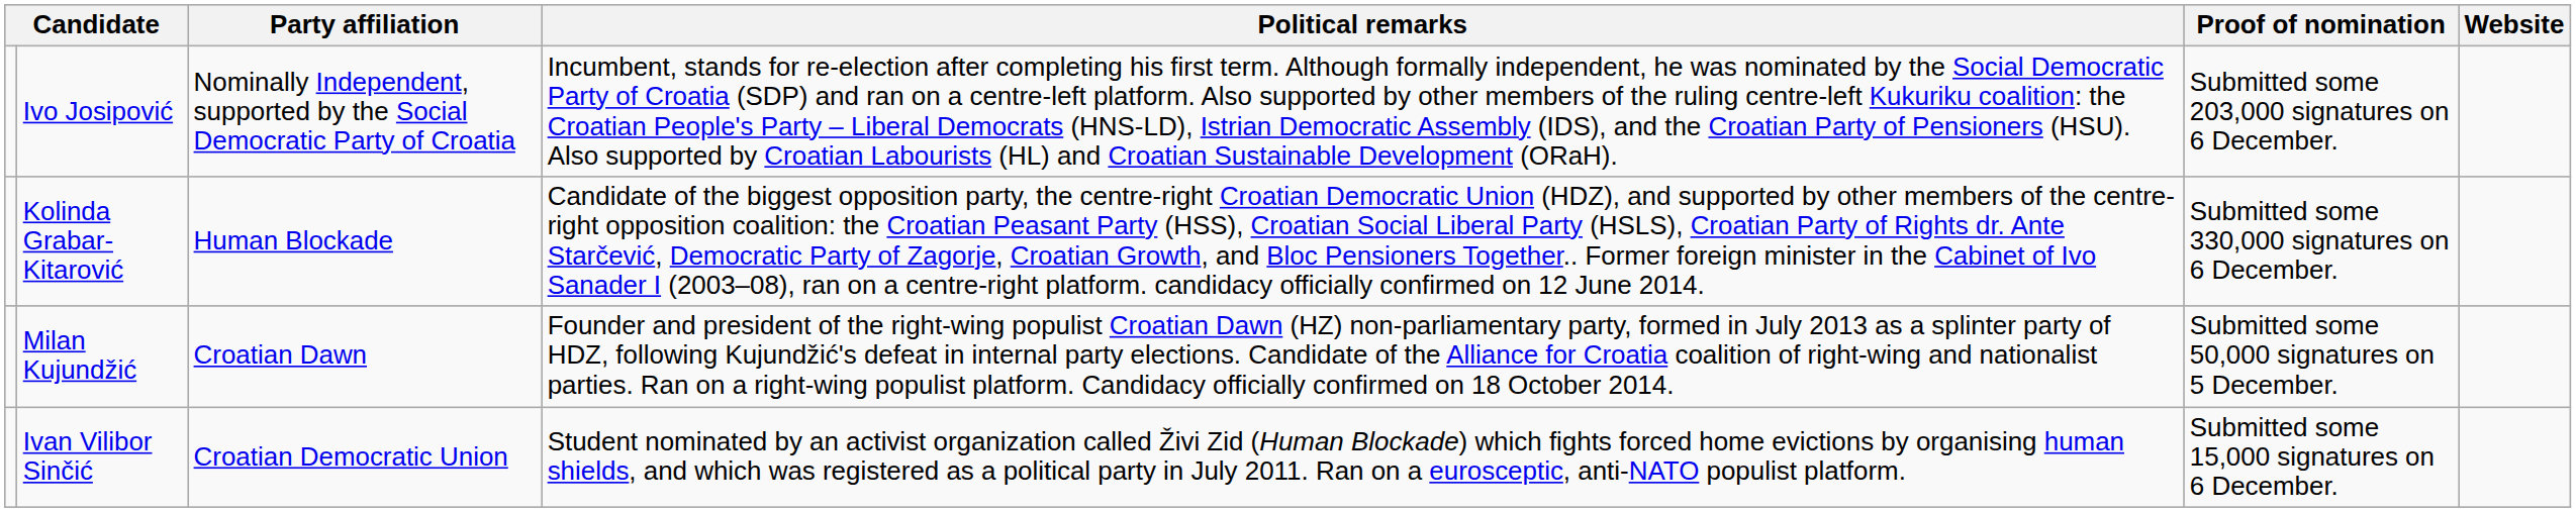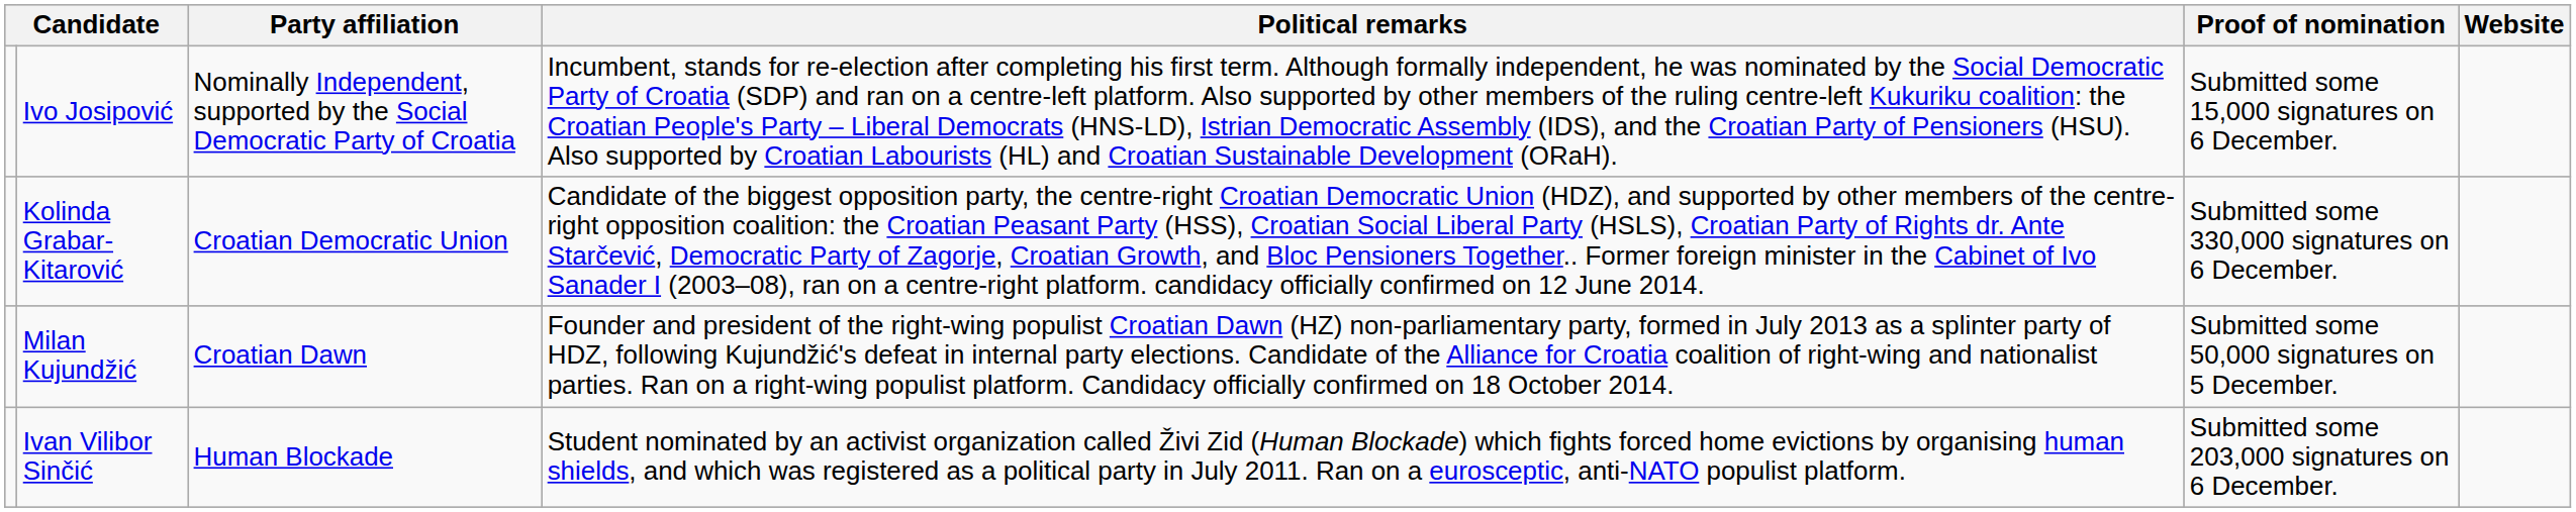 <table class="wikitable">
 <tr>
 <th colspan=2>Candidate</th>
 <th>Party affiliation</th>
 <th>Political remarks</th>
 <th>Proof of nomination</th>
 <th>Website</th>
 </tr>
 <tr>
 <td></td>
 <td><a href='#'>Ivo Josipović</a></td>
 <td>Nominally <a href='#'>Independent</a>, supported by the <a href='#'>Social Democratic Party of Croatia</a></td>
 <td>Incumbent, stands for re-election after completing his first term. Although formally independent, he was nominated by the <a href='#'>Social Democratic Party of Croatia</a> (SDP) and ran on a centre-left platform. Also supported by other members of the ruling centre-left <a href='#'>Kukuriku coalition</a>: the <a href='#'>Croatian People's Party – Liberal Democrats</a> (HNS-LD), <a href='#'>Istrian Democratic Assembly</a> (IDS), and the <a href='#'>Croatian Party of Pensioners</a> (HSU). Also supported by <a href='#'>Croatian Labourists</a> (HL) and <a href='#'>Croatian Sustainable Development</a> (ORaH).</td>
-<td>Submitted some 203,000 signatures on 6 December.</td>
+<td>Submitted some 15,000 signatures on 6 December.</td>
 <td></td>
 </tr>
 <tr>
 <td></td>
 <td><a href='#'>Kolinda Grabar-Kitarović</a></td>
-<td><a href='#'>Human Blockade</a></td>
+<td><a href='#'>Croatian Democratic Union</a></td>
 <td>Candidate of the biggest opposition party, the centre-right <a href='#'>Croatian Democratic Union</a> (HDZ), and supported by other members of the centre-right opposition coalition: the <a href='#'>Croatian Peasant Party</a> (HSS), <a href='#'>Croatian Social Liberal Party</a> (HSLS), <a href='#'>Croatian Party of Rights dr. Ante Starčević</a>, <a href='#'>Democratic Party of Zagorje</a>, <a href='#'>Croatian Growth</a>, and <a href='#'>Bloc Pensioners Together</a>.. Former foreign minister in the <a href='#'>Cabinet of Ivo Sanader I</a> (2003–08), ran on a centre-right platform. candidacy officially confirmed on 12 June 2014.</td>
 <td>Submitted some 330,000 signatures on 6 December.</td>
 <td></td>
 </tr>
 <tr>
 <td></td>
 <td><a href='#'>Milan Kujundžić</a></td>
 <td><a href='#'>Croatian Dawn</a></td>
 <td>Founder and president of the right-wing populist <a href='#'>Croatian Dawn</a> (HZ) non-parliamentary party, formed in July 2013 as a splinter party of HDZ, following Kujundžić's defeat in internal party elections. Candidate of the <a href='#'>Alliance for Croatia</a> coalition of right-wing and nationalist parties. Ran on a right-wing populist platform. Candidacy officially confirmed on 18 October 2014.</td>
 <td>Submitted some 50,000 signatures on 5 December.</td>
 <td></td>
 </tr>
 <tr>
 <td></td>
 <td><a href='#'>Ivan Vilibor Sinčić</a></td>
-<td><a href='#'>Croatian Democratic Union</a></td>
+<td><a href='#'>Human Blockade</a></td>
 <td>Student nominated by an activist organization called Živi Zid (<em>Human Blockade</em>) which fights forced home evictions by organising <a href='#'>human shields</a>, and which was registered as a political party in July 2011. Ran on a <a href='#'>eurosceptic</a>, anti-<a href='#'>NATO</a> populist platform.</td>
-<td>Submitted some 15,000 signatures on 6 December.</td>
+<td>Submitted some 203,000 signatures on 6 December.</td>
 <td></td>
 </tr>
 </table>
